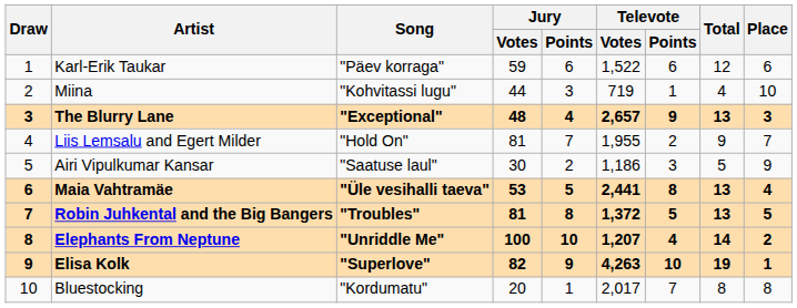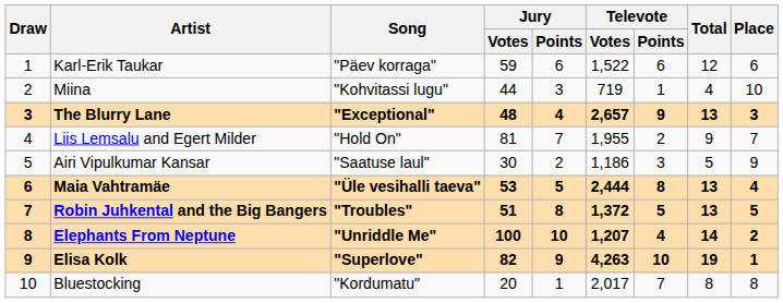 <table class="sortable wikitable" style="margin: 1em auto 1em auto; text-align:center;">
 <tr>
 <th rowspan="2">Draw</th>
 <th rowspan="2">Artist</th>
 <th rowspan="2">Song</th>
 <th colspan="2">Jury</th>
 <th colspan="2">Televote</th>
 <th rowspan="2">Total</th>
 <th rowspan="2">Place</th>
 </tr>
 <tr>
 <th>Votes</th>
 <th>Points</th>
 <th>Votes</th>
 <th>Points</th>
 </tr>
 <tr>
 <td>1</td>
 <td align="left">Karl-Erik Taukar</td>
 <td align="left">"Päev korraga"</td>
 <td>59</td>
 <td>6</td>
 <td>1,522</td>
 <td>6</td>
 <td>12</td>
 <td>6</td>
 </tr>
 <tr>
 <td>2</td>
 <td align="left">Miina</td>
 <td align="left">"Kohvitassi lugu"</td>
 <td>44</td>
 <td>3</td>
 <td>719</td>
 <td>1</td>
 <td>4</td>
 <td>10</td>
 </tr>
 <tr style="font-weight:bold; background:navajowhite;">
 <td>3</td>
 <td align="left" data-sort-value="Blurry Lane, The">The Blurry Lane</td>
 <td align="left">"Exceptional"</td>
 <td>48</td>
 <td>4</td>
 <td>2,657</td>
 <td>9</td>
 <td>13</td>
 <td>3</td>
 </tr>
 <tr>
 <td>4</td>
 <td align="left"><a href='#'>Liis Lemsalu</a> and Egert Milder</td>
 <td align="left">"Hold On"</td>
 <td>81</td>
 <td>7</td>
 <td>1,955</td>
 <td>2</td>
 <td>9</td>
 <td>7</td>
 </tr>
 <tr>
 <td>5</td>
 <td align="left">Airi Vipulkumar Kansar</td>
 <td align="left">"Saatuse laul"</td>
 <td>30</td>
 <td>2</td>
 <td>1,186</td>
 <td>3</td>
 <td>5</td>
 <td>9</td>
 </tr>
 <tr style="font-weight:bold; background:navajowhite;">
 <td>6</td>
 <td align="left">Maia Vahtramäe</td>
 <td align="left">"Üle vesihalli taeva"</td>
 <td>53</td>
 <td>5</td>
-<td>2,441</td>
+<td>2,444</td>
 <td>8</td>
 <td>13</td>
 <td>4</td>
 </tr>
 <tr style="font-weight:bold;background:navajowhite;">
 <td>7</td>
 <td align="left"><a href='#'>Robin Juhkental</a> and the Big Bangers</td>
 <td align="left">"Troubles"</td>
-<td>81</td>
+<td>51</td>
 <td>8</td>
 <td>1,372</td>
 <td>5</td>
 <td>13</td>
 <td>5</td>
 </tr>
 <tr style="font-weight:bold; background:navajowhite;">
 <td>8</td>
 <td align="left"><a href='#'>Elephants From Neptune</a></td>
 <td align="left">"Unriddle Me"</td>
 <td>100</td>
 <td>10</td>
 <td>1,207</td>
 <td>4</td>
 <td>14</td>
 <td>2</td>
 </tr>
 <tr style="font-weight:bold; background:navajowhite;">
 <td>9</td>
 <td align="left">Elisa Kolk</td>
 <td align="left">"Superlove"</td>
 <td>82</td>
 <td>9</td>
 <td>4,263</td>
 <td>10</td>
 <td>19</td>
 <td>1</td>
 </tr>
 <tr>
 <td>10</td>
 <td align="left">Bluestocking</td>
 <td align="left">"Kordumatu"</td>
 <td>20</td>
 <td>1</td>
 <td>2,017</td>
 <td>7</td>
 <td>8</td>
 <td>8</td>
 </tr>
 </table>
